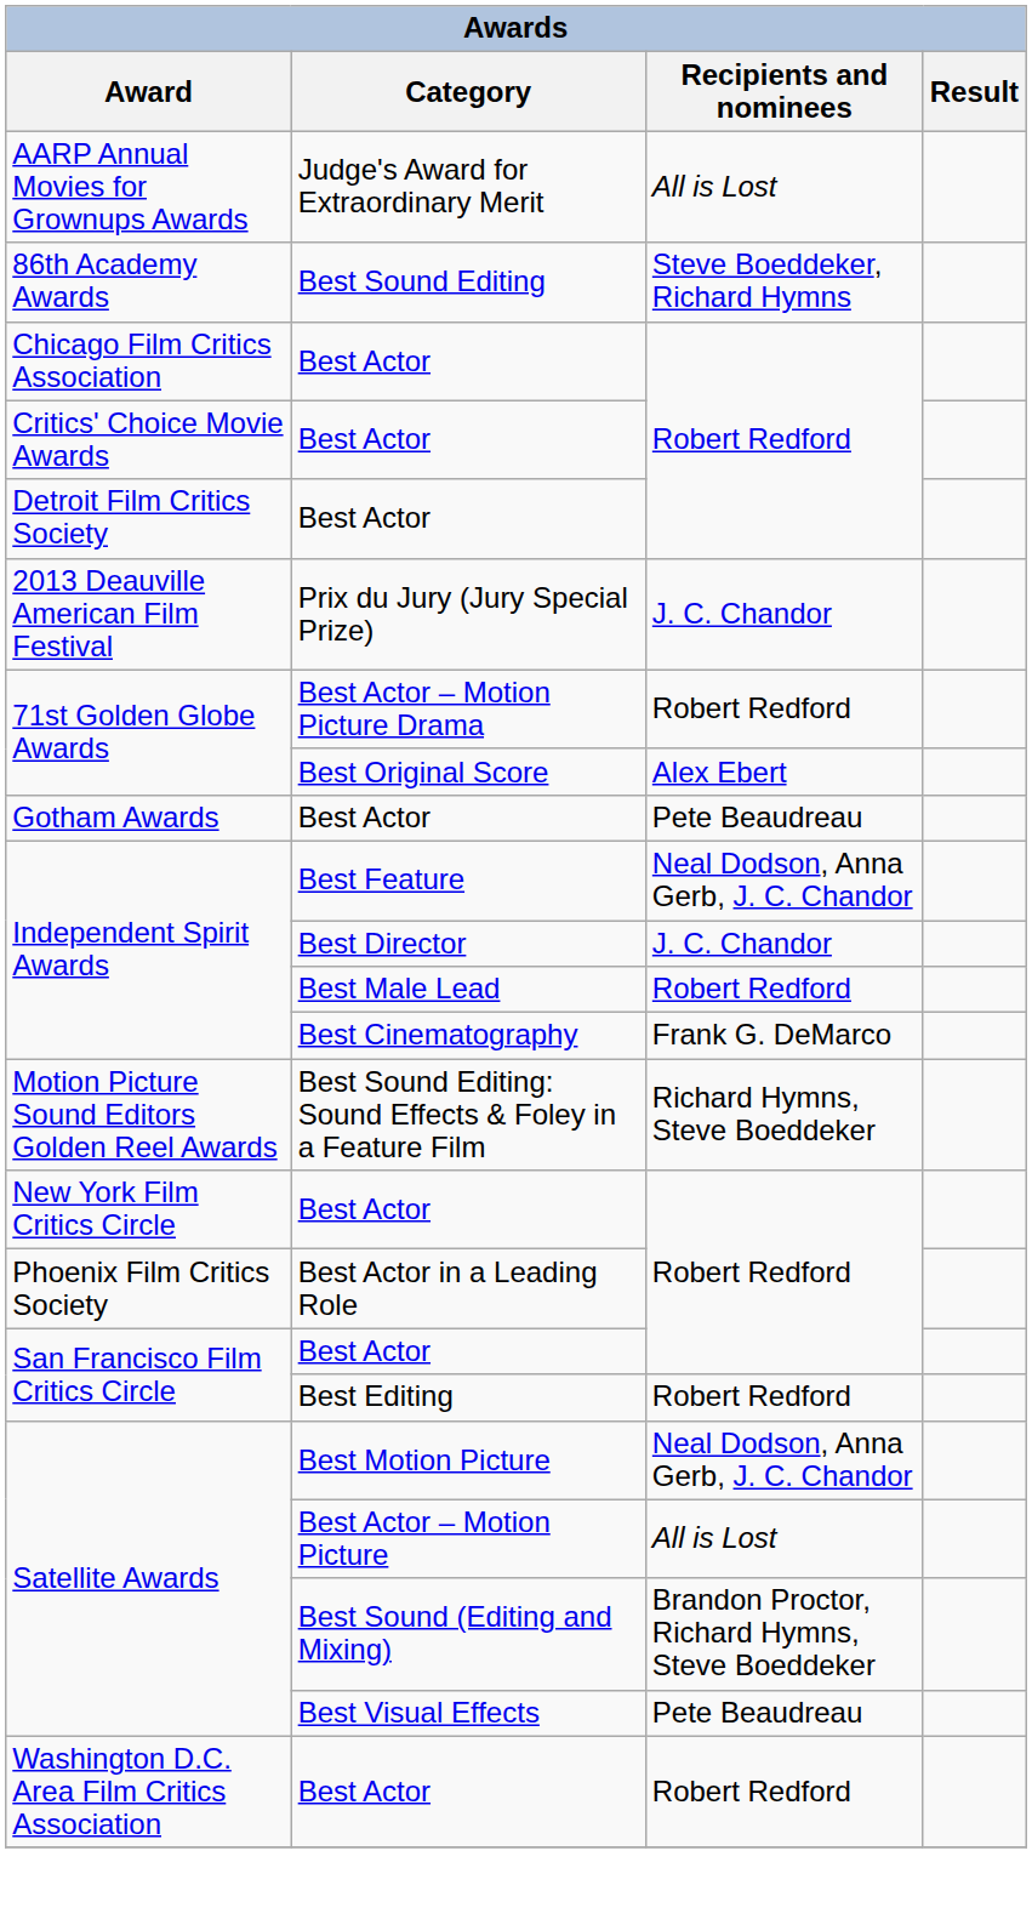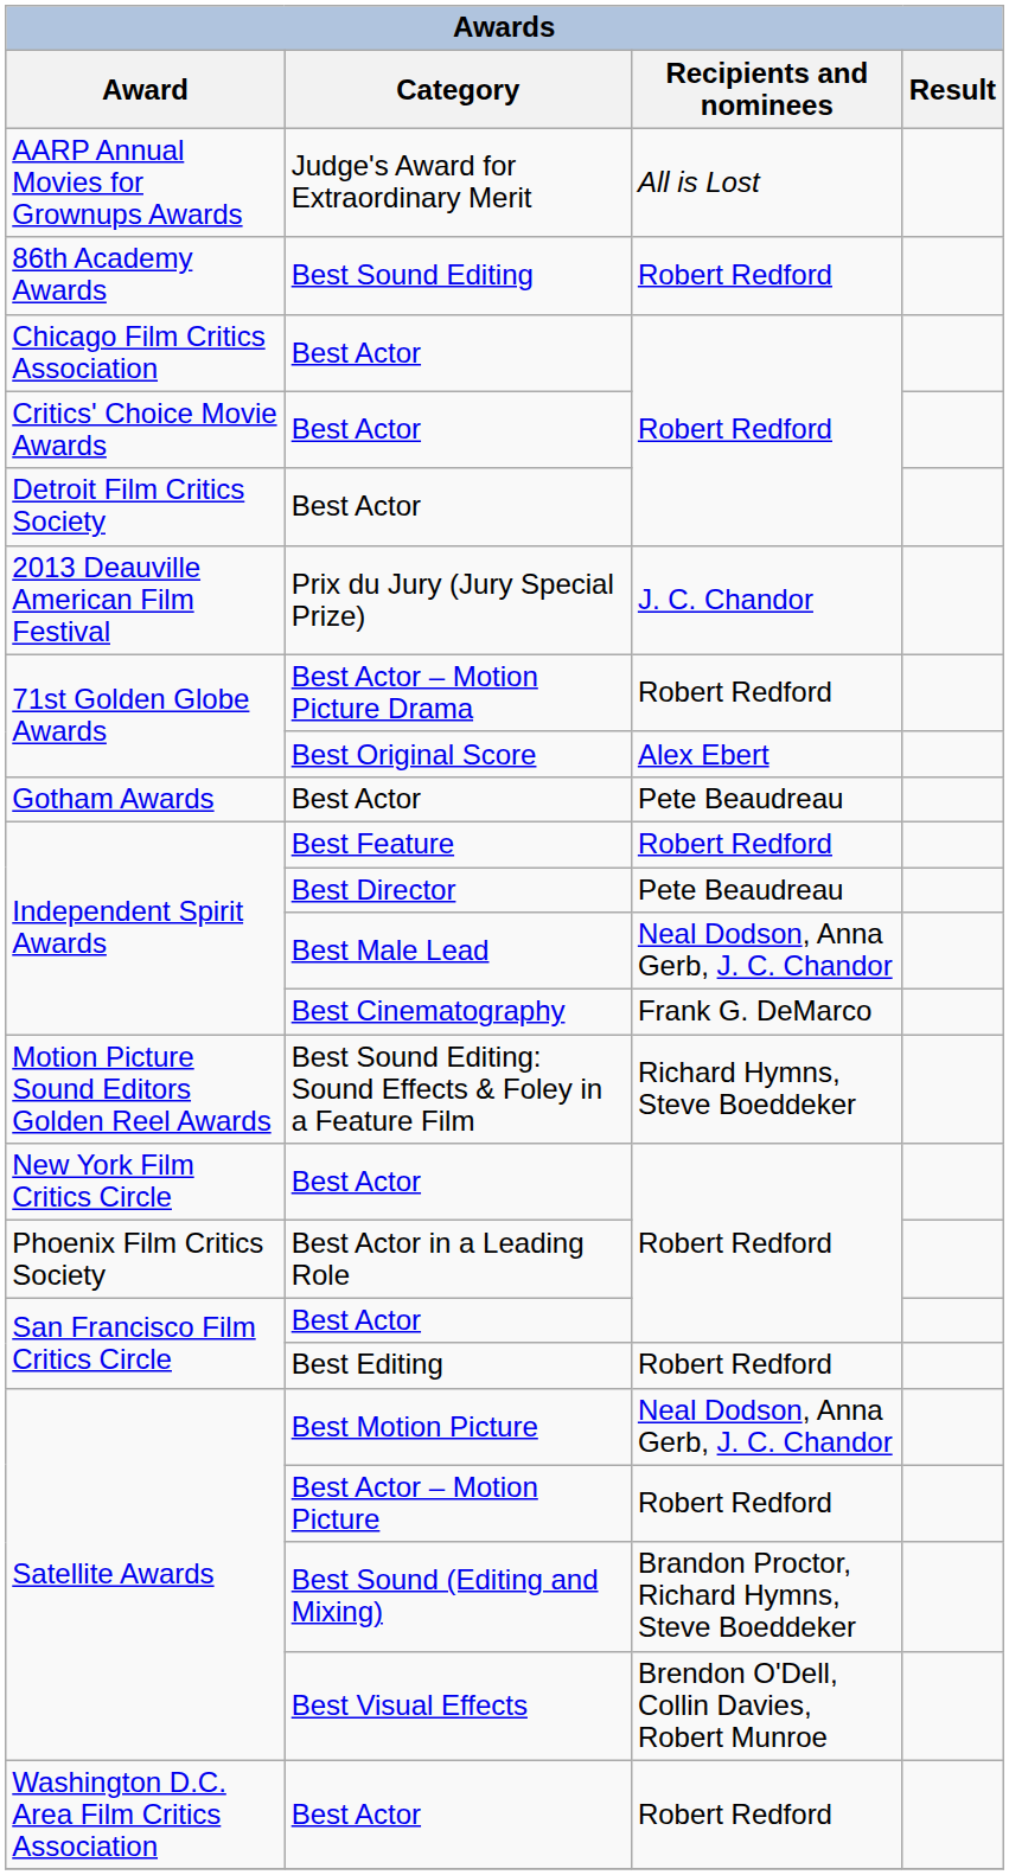 <table class="wikitable" width="90%">
 <tr>
 <th colspan="5" style="background: LightSteelBlue;">Awards</th>
 </tr>
 <tr style="background:#ccc; text-align:center;">
 <th>Award</th>
 <th>Category</th>
 <th>Recipients and nominees</th>
 <th>Result</th>
 </tr>
 <tr>
 <td><a href='#'>AARP Annual Movies for Grownups Awards</a></td>
 <td>Judge's Award for Extraordinary Merit</td>
 <td><em>All is Lost</em></td>
 <td></td>
 </tr>
 <tr>
 <td><a href='#'>86th Academy Awards</a></td>
 <td><a href='#'>Best Sound Editing</a></td>
-<td><a href='#'>Steve Boeddeker</a>, <a href='#'>Richard Hymns</a></td>
+<td><a href='#'>Robert Redford</a></td>
 <td></td>
 </tr>
 <tr>
 <td><a href='#'>Chicago Film Critics Association</a></td>
 <td><a href='#'>Best Actor</a></td>
 <td rowspan=3><a href='#'>Robert Redford</a></td>
 <td></td>
 </tr>
 <tr>
 <td><a href='#'>Critics' Choice Movie Awards</a></td>
 <td><a href='#'>Best Actor</a></td>
 <td></td>
 </tr>
 <tr>
 <td><a href='#'>Detroit Film Critics Society</a></td>
 <td>Best Actor</td>
 <td></td>
 </tr>
 <tr>
 <td><a href='#'>2013 Deauville American Film Festival</a></td>
 <td>Prix du Jury (Jury Special Prize)</td>
 <td><a href='#'>J. C. Chandor</a></td>
 <td></td>
 </tr>
 <tr>
 <td rowspan=2><a href='#'>71st Golden Globe Awards</a></td>
 <td><a href='#'>Best Actor – Motion Picture Drama</a></td>
 <td>Robert Redford</td>
 <td></td>
 </tr>
 <tr>
 <td><a href='#'>Best Original Score</a></td>
 <td><a href='#'>Alex Ebert</a></td>
 <td></td>
 </tr>
 <tr>
 <td><a href='#'>Gotham Awards</a></td>
 <td>Best Actor</td>
 <td>Pete Beaudreau</td>
 <td></td>
 </tr>
 <tr>
 <td rowspan=4><a href='#'>Independent Spirit Awards</a></td>
 <td><a href='#'>Best Feature</a></td>
-<td><a href='#'>Neal Dodson</a>, Anna Gerb, <a href='#'>J. C. Chandor</a></td>
+<td><a href='#'>Robert Redford</a></td>
 <td></td>
 </tr>
 <tr>
 <td><a href='#'>Best Director</a></td>
-<td><a href='#'>J. C. Chandor</a></td>
+<td>Pete Beaudreau</td>
 <td></td>
 </tr>
 <tr>
 <td><a href='#'>Best Male Lead</a></td>
-<td><a href='#'>Robert Redford</a></td>
+<td><a href='#'>Neal Dodson</a>, Anna Gerb, <a href='#'>J. C. Chandor</a></td>
 <td></td>
 </tr>
 <tr>
 <td><a href='#'>Best Cinematography</a></td>
 <td>Frank G. DeMarco</td>
 <td></td>
 </tr>
 <tr>
 <td><a href='#'>Motion Picture Sound Editors Golden Reel Awards</a></td>
 <td>Best Sound Editing: Sound Effects & Foley in a Feature Film</td>
 <td>Richard Hymns, Steve Boeddeker</td>
 <td></td>
 </tr>
 <tr>
 <td><a href='#'>New York Film Critics Circle</a></td>
 <td><a href='#'>Best Actor</a></td>
 <td rowspan=3>Robert Redford</td>
 <td></td>
 </tr>
 <tr>
 <td>Phoenix Film Critics Society</td>
 <td>Best Actor in a Leading Role</td>
 <td></td>
 </tr>
 <tr>
 <td rowspan=2><a href='#'>San Francisco Film Critics Circle</a></td>
 <td><a href='#'>Best Actor</a></td>
 <td></td>
 </tr>
 <tr>
 <td>Best Editing</td>
 <td>Robert Redford</td>
 <td></td>
 </tr>
 <tr>
 <td rowspan=4><a href='#'>Satellite Awards</a></td>
 <td><a href='#'>Best Motion Picture</a></td>
 <td><a href='#'>Neal Dodson</a>, Anna Gerb, <a href='#'>J. C. Chandor</a></td>
 <td></td>
 </tr>
 <tr>
 <td><a href='#'>Best Actor – Motion Picture</a></td>
-<td><em>All is Lost</em></td>
+<td>Robert Redford</td>
 <td></td>
 </tr>
 <tr>
 <td><a href='#'>Best Sound (Editing and Mixing)</a></td>
 <td>Brandon Proctor, Richard Hymns, Steve Boeddeker</td>
 <td></td>
 </tr>
 <tr>
 <td><a href='#'>Best Visual Effects</a></td>
-<td>Pete Beaudreau</td>
+<td>Brendon O'Dell, Collin Davies, Robert Munroe</td>
 <td></td>
 </tr>
 <tr>
 <td><a href='#'>Washington D.C. Area Film Critics Association</a></td>
 <td><a href='#'>Best Actor</a></td>
 <td>Robert Redford</td>
 <td></td>
 </tr>
 <tr>
 </tr>
 </table>
